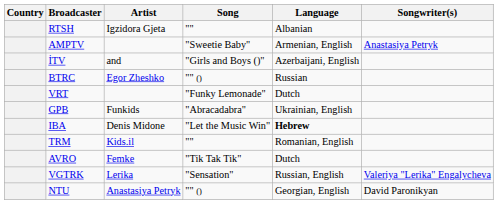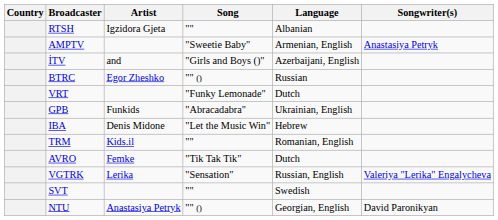 <table class="wikitable plainrowheaders">
 <tr>
 <th>Country</th>
 <th>Broadcaster</th>
 <th>Artist</th>
 <th>Song</th>
 <th>Language</th>
 <th>Songwriter(s)</th>
 </tr>
 <tr>
 <th scope="row"></th>
 <td><a href='#'>RTSH</a></td>
 <td>Igzidora Gjeta</td>
 <td>""</td>
 <td>Albanian</td>
 <td></td>
 </tr>
 <tr>
 <th scope="row"></th>
 <td><a href='#'>AMPTV</a></td>
 <td></td>
 <td>"Sweetie Baby"</td>
 <td>Armenian, English</td>
 <td><a href='#'>Anastasiya Petryk</a></td>
 </tr>
 <tr>
 <th scope="row"></th>
 <td><a href='#'>İTV</a></td>
 <td> and </td>
 <td>"Girls and Boys ()"</td>
 <td>Azerbaijani, English</td>
 <td></td>
 </tr>
 <tr>
 <th scope="row"></th>
 <td><a href='#'>BTRC</a></td>
 <td><a href='#'>Egor Zheshko</a></td>
 <td>"" <small>()</small></td>
 <td>Russian</td>
 <td></td>
 </tr>
 <tr>
 <th scope="row"></th>
 <td><a href='#'>VRT</a></td>
 <td></td>
 <td>"Funky Lemonade"</td>
 <td>Dutch</td>
 <td></td>
 </tr>
 <tr>
 <th scope="row"></th>
 <td><a href='#'>GPB</a></td>
 <td>Funkids</td>
 <td>"Abracadabra"</td>
 <td>Ukrainian, English</td>
 <td></td>
 </tr>
 <tr>
 <th scope="row"></th>
 <td><a href='#'>IBA</a></td>
 <td>Denis Midone</td>
 <td>"Let the Music Win"</td>
-<td><strong>Hebrew</strong></td>
+<td>Hebrew</td>
 <td></td>
 </tr>
 <tr>
 <th scope="row"></th>
 <td><a href='#'>TRM</a></td>
 <td><a href='#'>Kids.il</a></td>
 <td>""</td>
 <td>Romanian, English</td>
 <td></td>
 </tr>
 <tr>
 <th scope="row"></th>
 <td><a href='#'>AVRO</a></td>
 <td><a href='#'>Femke</a></td>
 <td>"Tik Tak Tik"</td>
 <td>Dutch</td>
 <td></td>
 </tr>
 <tr>
 <th scope="row"></th>
 <td><a href='#'>VGTRK</a></td>
 <td><a href='#'>Lerika</a></td>
 <td>"Sensation"</td>
 <td>Russian, English</td>
 <td><a href='#'>Valeriya "Lerika" Engalycheva</a></td>
 </tr>
 <tr>
 <th scope="row"></th>
+<td><a href='#'>SVT</a></td>
+<td></td>
+<td>""</td>
+<td>Swedish</td>
+<td></td>
+</tr>
+<tr>
+<th scope="row"></th>
 <td><a href='#'>NTU</a></td>
 <td><a href='#'>Anastasiya Petryk</a></td>
 <td>"" <small>()</small></td>
 <td>Georgian, English</td>
 <td>David Paronikyan</td>
 </tr>
 </table>
